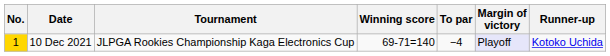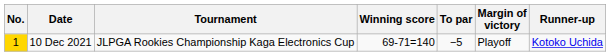 <table class="wikitable" style="font-size:95%;">
 <tr>
 <th>No.</th>
 <th>Date</th>
 <th>Tournament</th>
 <th>Winning score</th>
 <th>To par</th>
 <th>Margin of<br>victory</th>
 <th>Runner-up</th>
 </tr>
 <tr>
 <td align=center style="background: gold;">1</td>
 <td align=right>10 Dec 2021</td>
 <td>JLPGA Rookies Championship Kaga Electronics Cup</td>
 <td align=right>69-71=140</td>
-<td align=center>−4</td>
-<td style="background: lavender;">Playoff</td>
+<td align=center>−5</td>
+<td>Playoff</td>
 <td> <a href='#'>Kotoko Uchida</a></td>
 </tr>
 </table>
